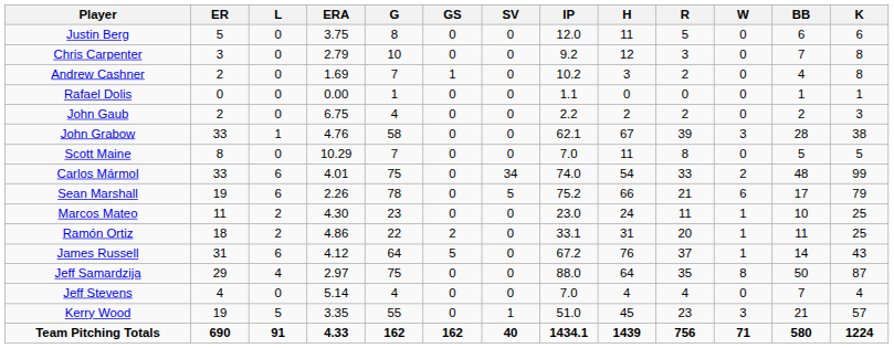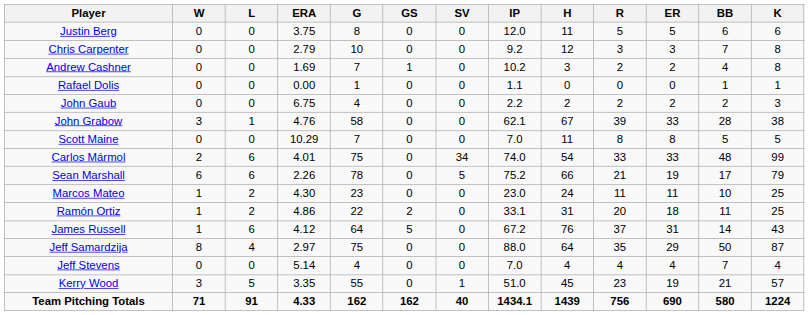 <table class="wikitable sortable">
 <tr>
 <th width="16%">Player</th>
-<th width="5%">ER</th>
+<th width="5%">W</th>
 <th width="5%">L</th>
 <th width="5%">ERA</th>
 <th width="5%">G</th>
 <th width="5%">GS</th>
 <th width="5%">SV</th>
 <th width="5%">IP</th>
 <th width="5%">H</th>
 <th width="5%">R</th>
-<th width="5%">W</th>
+<th width="5%">ER</th>
 <th width="5%">BB</th>
 <th width="5%">K</th>
 </tr>
 <tr align=center>
 <td><a href='#'>Justin Berg</a></td>
-<td>5</td>
+<td>0</td>
 <td>0</td>
 <td>3.75</td>
 <td>8</td>
 <td>0</td>
 <td>0</td>
 <td>12.0</td>
 <td>11</td>
 <td>5</td>
-<td>0</td>
+<td>5</td>
 <td>6</td>
 <td>6</td>
 </tr>
 <tr align=center>
 <td><a href='#'>Chris Carpenter</a></td>
-<td>3</td>
+<td>0</td>
 <td>0</td>
 <td>2.79</td>
 <td>10</td>
 <td>0</td>
 <td>0</td>
 <td>9.2</td>
 <td>12</td>
 <td>3</td>
-<td>0</td>
+<td>3</td>
 <td>7</td>
 <td>8</td>
 </tr>
 <tr align=center>
 <td><a href='#'>Andrew Cashner</a></td>
-<td>2</td>
+<td>0</td>
 <td>0</td>
 <td>1.69</td>
 <td>7</td>
 <td>1</td>
 <td>0</td>
 <td>10.2</td>
 <td>3</td>
 <td>2</td>
-<td>0</td>
+<td>2</td>
 <td>4</td>
 <td>8</td>
 </tr>
 <tr align=center>
 <td><a href='#'>Rafael Dolis</a></td>
 <td>0</td>
 <td>0</td>
 <td>0.00</td>
 <td>1</td>
 <td>0</td>
 <td>0</td>
 <td>1.1</td>
 <td>0</td>
 <td>0</td>
 <td>0</td>
 <td>1</td>
 <td>1</td>
 </tr>
 <tr align=center>
 <td><a href='#'>John Gaub</a></td>
-<td>2</td>
+<td>0</td>
 <td>0</td>
 <td>6.75</td>
 <td>4</td>
 <td>0</td>
 <td>0</td>
 <td>2.2</td>
 <td>2</td>
 <td>2</td>
-<td>0</td>
+<td>2</td>
 <td>2</td>
 <td>3</td>
 </tr>
 <tr align=center>
 <td><a href='#'>John Grabow</a></td>
-<td>33</td>
+<td>3</td>
 <td>1</td>
 <td>4.76</td>
 <td>58</td>
 <td>0</td>
 <td>0</td>
 <td>62.1</td>
 <td>67</td>
 <td>39</td>
-<td>3</td>
+<td>33</td>
 <td>28</td>
 <td>38</td>
 </tr>
 <tr align=center>
 <td><a href='#'>Scott Maine</a></td>
-<td>8</td>
+<td>0</td>
 <td>0</td>
 <td>10.29</td>
 <td>7</td>
 <td>0</td>
 <td>0</td>
 <td>7.0</td>
 <td>11</td>
 <td>8</td>
-<td>0</td>
+<td>8</td>
 <td>5</td>
 <td>5</td>
 </tr>
 <tr align=center>
 <td><a href='#'>Carlos Mármol</a></td>
-<td>33</td>
+<td>2</td>
 <td>6</td>
 <td>4.01</td>
 <td>75</td>
 <td>0</td>
 <td>34</td>
 <td>74.0</td>
 <td>54</td>
 <td>33</td>
-<td>2</td>
+<td>33</td>
 <td>48</td>
 <td>99</td>
 </tr>
 <tr align=center>
 <td><a href='#'>Sean Marshall</a></td>
-<td>19</td>
+<td>6</td>
 <td>6</td>
 <td>2.26</td>
 <td>78</td>
 <td>0</td>
 <td>5</td>
 <td>75.2</td>
 <td>66</td>
 <td>21</td>
-<td>6</td>
+<td>19</td>
 <td>17</td>
 <td>79</td>
 </tr>
 <tr align=center>
 <td><a href='#'>Marcos Mateo</a></td>
-<td>11</td>
+<td>1</td>
 <td>2</td>
 <td>4.30</td>
 <td>23</td>
 <td>0</td>
 <td>0</td>
 <td>23.0</td>
 <td>24</td>
 <td>11</td>
-<td>1</td>
+<td>11</td>
 <td>10</td>
 <td>25</td>
 </tr>
 <tr align=center>
 <td><a href='#'>Ramón Ortiz</a></td>
-<td>18</td>
+<td>1</td>
 <td>2</td>
 <td>4.86</td>
 <td>22</td>
 <td>2</td>
 <td>0</td>
 <td>33.1</td>
 <td>31</td>
 <td>20</td>
-<td>1</td>
+<td>18</td>
 <td>11</td>
 <td>25</td>
 </tr>
 <tr align=center>
 <td><a href='#'>James Russell</a></td>
-<td>31</td>
+<td>1</td>
 <td>6</td>
 <td>4.12</td>
 <td>64</td>
 <td>5</td>
 <td>0</td>
 <td>67.2</td>
 <td>76</td>
 <td>37</td>
-<td>1</td>
+<td>31</td>
 <td>14</td>
 <td>43</td>
 </tr>
 <tr align=center>
 <td><a href='#'>Jeff Samardzija</a></td>
-<td>29</td>
+<td>8</td>
 <td>4</td>
 <td>2.97</td>
 <td>75</td>
 <td>0</td>
 <td>0</td>
 <td>88.0</td>
 <td>64</td>
 <td>35</td>
-<td>8</td>
+<td>29</td>
 <td>50</td>
 <td>87</td>
 </tr>
 <tr align=center>
 <td><a href='#'>Jeff Stevens</a></td>
-<td>4</td>
+<td>0</td>
 <td>0</td>
 <td>5.14</td>
 <td>4</td>
 <td>0</td>
 <td>0</td>
 <td>7.0</td>
 <td>4</td>
 <td>4</td>
-<td>0</td>
+<td>4</td>
 <td>7</td>
 <td>4</td>
 </tr>
 <tr align=center>
 <td><a href='#'>Kerry Wood</a></td>
-<td>19</td>
+<td>3</td>
 <td>5</td>
 <td>3.35</td>
 <td>55</td>
 <td>0</td>
 <td>1</td>
 <td>51.0</td>
 <td>45</td>
 <td>23</td>
-<td>3</td>
+<td>19</td>
 <td>21</td>
 <td>57</td>
 </tr>
 <tr align=center>
 <td><strong>Team Pitching Totals</strong></td>
-<td><strong>690</strong></td>
+<td><strong>71</strong></td>
 <td><strong>91</strong></td>
 <td><strong>4.33</strong></td>
 <td><strong>162</strong></td>
 <td><strong>162</strong></td>
 <td><strong>40</strong></td>
 <td><strong>1434.1</strong></td>
 <td><strong>1439</strong></td>
 <td><strong>756</strong></td>
-<td><strong>71</strong></td>
+<td><strong>690</strong></td>
 <td><strong>580</strong></td>
 <td><strong>1224</strong></td>
 </tr>
 </table>
